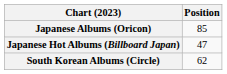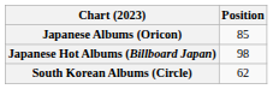 <table class="wikitable plainrowheaders sortable" style="text-align:center">
 <tr>
 <th scope="col">Chart (2023)</th>
 <th scope="col">Position</th>
 </tr>
 <tr>
 <th scope="row">Japanese Albums (Oricon)</th>
 <td>85</td>
 </tr>
 <tr>
 <th scope="row">Japanese Hot Albums (<em>Billboard Japan</em>)</th>
-<td>47</td>
+<td>98</td>
 </tr>
 <tr>
 <th scope="row">South Korean Albums (Circle)</th>
 <td>62</td>
 </tr>
 </table>
